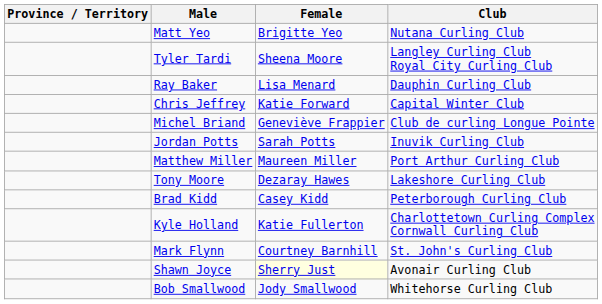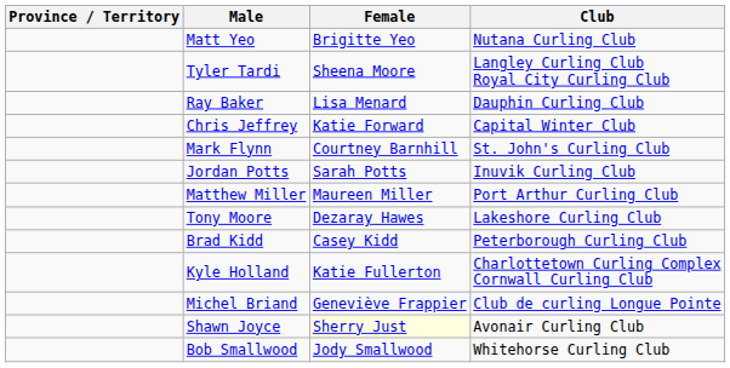 <table class="wikitable">
 <tr>
 <th>Province / Territory</th>
 <th>Male</th>
 <th>Female</th>
 <th>Club</th>
 </tr>
 <tr>
 <td></td>
 <td><a href='#'>Matt Yeo</a></td>
 <td><a href='#'>Brigitte Yeo</a></td>
 <td><a href='#'>Nutana Curling Club</a></td>
 </tr>
 <tr>
 <td></td>
 <td><a href='#'>Tyler Tardi</a></td>
 <td><a href='#'>Sheena Moore</a></td>
 <td><a href='#'>Langley Curling Club</a> <br> <a href='#'>Royal City Curling Club</a></td>
 </tr>
 <tr>
 <td></td>
 <td><a href='#'>Ray Baker</a></td>
 <td><a href='#'>Lisa Menard</a></td>
 <td><a href='#'>Dauphin Curling Club</a></td>
 </tr>
 <tr>
 <td></td>
 <td><a href='#'>Chris Jeffrey</a></td>
 <td><a href='#'>Katie Forward</a></td>
 <td><a href='#'>Capital Winter Club</a></td>
 </tr>
 <tr>
 <td></td>
-<td><a href='#'>Michel Briand</a></td>
-<td><a href='#'>Geneviève Frappier</a></td>
-<td><a href='#'>Club de curling Longue Pointe</a></td>
+<td><a href='#'>Mark Flynn</a></td>
+<td><a href='#'>Courtney Barnhill</a></td>
+<td><a href='#'>St. John's Curling Club</a></td>
 </tr>
 <tr>
 <td></td>
 <td><a href='#'>Jordan Potts</a></td>
 <td><a href='#'>Sarah Potts</a></td>
 <td><a href='#'>Inuvik Curling Club</a></td>
 </tr>
 <tr>
 <td></td>
 <td><a href='#'>Matthew Miller</a></td>
 <td><a href='#'>Maureen Miller</a></td>
 <td><a href='#'>Port Arthur Curling Club</a></td>
 </tr>
 <tr>
 <td></td>
 <td><a href='#'>Tony Moore</a></td>
 <td><a href='#'>Dezaray Hawes</a></td>
 <td><a href='#'>Lakeshore Curling Club</a></td>
 </tr>
 <tr>
 <td></td>
 <td><a href='#'>Brad Kidd</a></td>
 <td><a href='#'>Casey Kidd</a></td>
 <td><a href='#'>Peterborough Curling Club</a></td>
 </tr>
 <tr>
 <td></td>
 <td><a href='#'>Kyle Holland</a></td>
 <td><a href='#'>Katie Fullerton</a></td>
 <td><a href='#'>Charlottetown Curling Complex</a><br><a href='#'>Cornwall Curling Club</a></td>
 </tr>
 <tr>
 <td></td>
-<td><a href='#'>Mark Flynn</a></td>
-<td><a href='#'>Courtney Barnhill</a></td>
-<td><a href='#'>St. John's Curling Club</a></td>
+<td><a href='#'>Michel Briand</a></td>
+<td><a href='#'>Geneviève Frappier</a></td>
+<td><a href='#'>Club de curling Longue Pointe</a></td>
 </tr>
 <tr>
 <td></td>
 <td><a href='#'>Shawn Joyce</a></td>
 <td style="background: lightyellow;"><a href='#'>Sherry Just</a></td>
 <td>Avonair Curling Club</td>
 </tr>
 <tr>
 <td></td>
 <td><a href='#'>Bob Smallwood</a></td>
 <td><a href='#'>Jody Smallwood</a></td>
 <td>Whitehorse Curling Club</td>
 </tr>
 </table>
